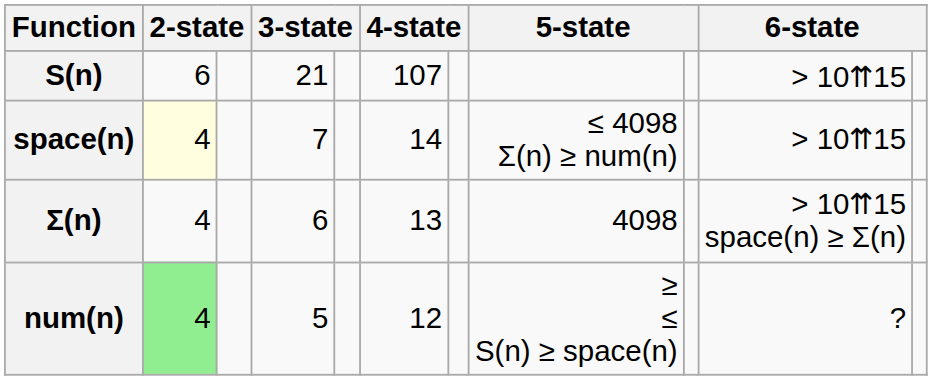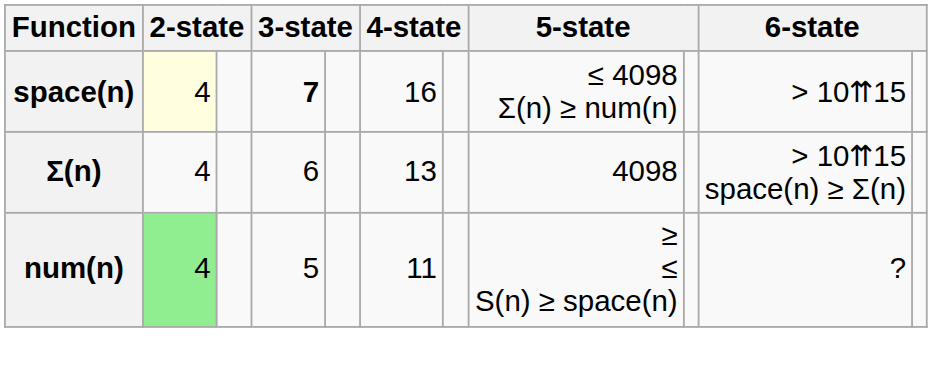 <table class="wikitable" style="text-align:right">
 <tr>
 <th>Function</th>
 <th colspan="2">2-state</th>
 <th colspan="2">3-state</th>
 <th colspan="2">4-state</th>
 <th colspan="2">5-state</th>
 <th colspan="2">6-state</th>
 </tr>
 <tr>
-<th>S(n)</th>
-<td>6</td>
-<td></td>
-<td>21</td>
-<td></td>
-<td>107</td>
-<td></td>
-<td></td>
-<td></td>
-<td>> 10⇈15</td>
-<td></td>
-</tr>
-<tr>
 <th>space(n)</th>
 <td style="background: lightyellow;">4</td>
 <td></td>
-<td>7</td>
+<td><strong>7</strong></td>
 <td></td>
-<td>14</td>
+<td>16</td>
 <td></td>
 <td>≤ 4098<br>Σ(n) ≥ num(n)</td>
 <td></td>
 <td>> 10⇈15</td>
 <td></td>
 </tr>
 <tr>
 <th>Σ(n)</th>
 <td>4</td>
 <td></td>
 <td>6</td>
 <td></td>
 <td>13</td>
 <td></td>
 <td>4098</td>
 <td></td>
 <td>> 10⇈15<br>space(n) ≥ Σ(n)</td>
 <td></td>
 </tr>
 <tr>
 <th>num(n)</th>
 <td style="background: lightgreen;">4</td>
 <td></td>
 <td>5</td>
 <td></td>
-<td>12</td>
+<td>11</td>
 <td></td>
 <td>≥  <br>≤ <br>S(n) ≥ space(n)</td>
 <td></td>
 <td>?</td>
 <td></td>
 </tr>
 </table>
